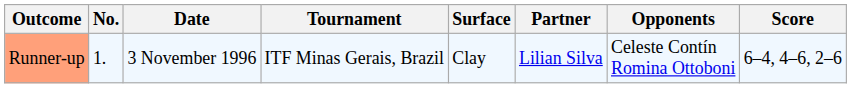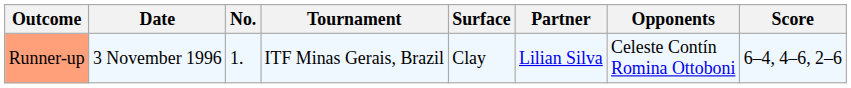 <table class="sortable wikitable" style=font-size:97%>
 <tr>
 <th>Outcome</th>
+<th>Date</th>
 <th>No.</th>
-<th>Date</th>
 <th>Tournament</th>
 <th>Surface</th>
 <th>Partner</th>
 <th>Opponents</th>
 <th>Score</th>
 </tr>
 <tr style="background:#f0f8ff;">
 <td style="background:#ffa07a;">Runner-up</td>
+<td>3 November 1996</td>
 <td>1.</td>
-<td>3 November 1996</td>
 <td>ITF Minas Gerais, Brazil</td>
 <td>Clay</td>
 <td> <a href='#'>Lilian Silva</a></td>
 <td> Celeste Contín <br>  <a href='#'>Romina Ottoboni</a></td>
 <td>6–4, 4–6, 2–6</td>
 </tr>
 </table>
